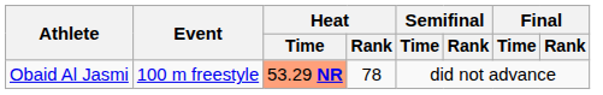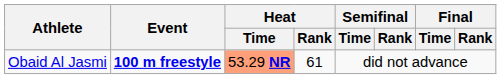 <table class=wikitable style="font-size:90%">
 <tr>
 <th rowspan="2">Athlete</th>
 <th rowspan="2">Event</th>
 <th colspan="2">Heat</th>
 <th colspan="2">Semifinal</th>
 <th colspan="2">Final</th>
 </tr>
 <tr style="font-size:95%">
 <th scope="col">Time</th>
 <th scope="col">Rank</th>
 <th scope="col">Time</th>
 <th scope="col">Rank</th>
 <th scope="col">Time</th>
 <th scope="col">Rank</th>
 </tr>
 <tr align=center>
 <td align=left><a href='#'>Obaid Al Jasmi</a></td>
-<td align=left><a href='#'>100 m freestyle</a></td>
+<td align=left><strong><a href='#'>100 m freestyle</a></strong></td>
 <td style="background: lightsalmon;">53.29 <strong><a href='#'>NR</a></strong></td>
-<td>78</td>
+<td>61</td>
 <td colspan=4>did not advance</td>
 </tr>
 </table>
